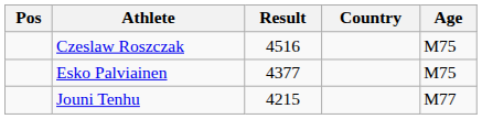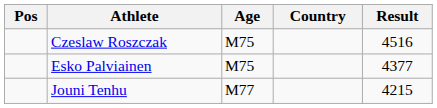 <table class="wikitable"  style="text-align:center; width:50%;">
 <tr>
 <th>Pos</th>
 <th>Athlete</th>
+<th>Age</th>
+<th>Country</th>
 <th>Result</th>
-<th>Country</th>
-<th>Age</th>
 </tr>
 <tr>
 <td align=center></td>
 <td align=left><a href='#'>Czeslaw Roszczak</a></td>
+<td align=left>M75</td>
+<td align=left></td>
 <td>4516</td>
-<td align=left></td>
-<td align=left>M75</td>
 </tr>
 <tr>
 <td align=center></td>
 <td align=left><a href='#'>Esko Palviainen</a></td>
+<td align=left>M75</td>
+<td align=left></td>
 <td>4377</td>
-<td align=left></td>
-<td align=left>M75</td>
 </tr>
 <tr>
 <td align=center></td>
 <td align=left><a href='#'>Jouni Tenhu</a></td>
+<td align=left>M77</td>
+<td align=left></td>
 <td>4215</td>
-<td align=left></td>
-<td align=left>M77</td>
 </tr>
 </table>
